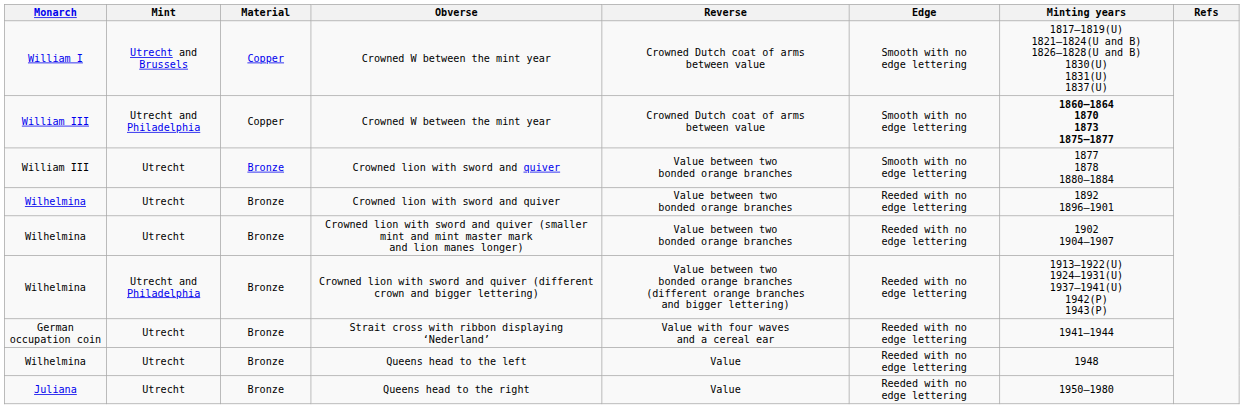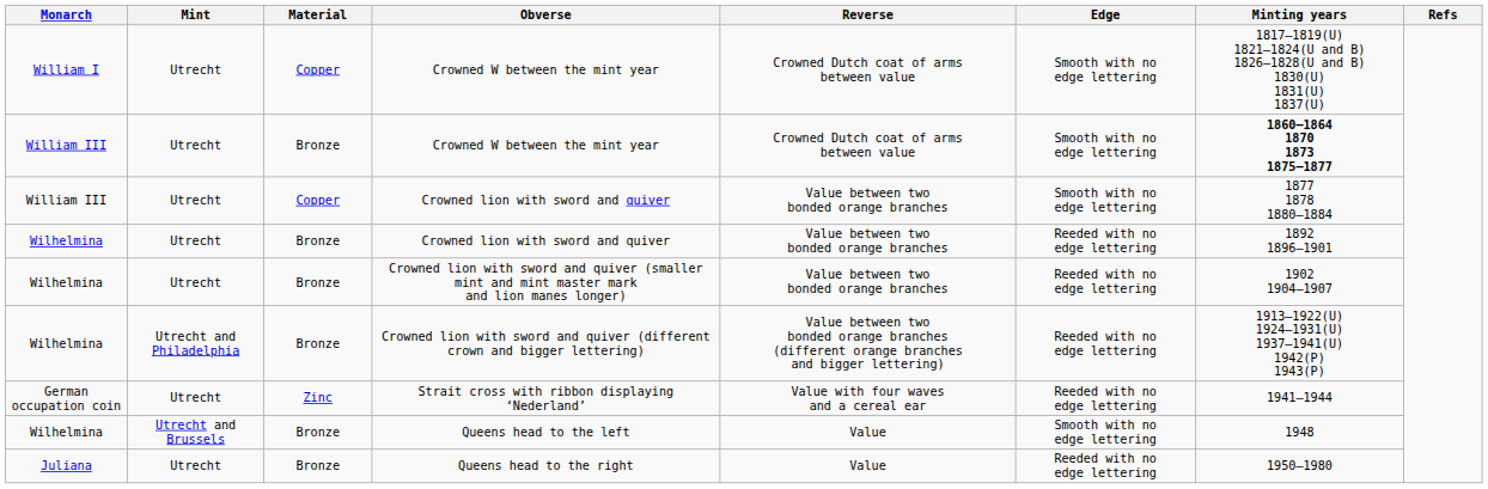 <table class="wikitable" style="width:100%; text-align: center">
 <tr>
 <th width=   1%><a href='#'>Monarch</a></th>
 <th width=   1%>Mint</th>
 <th width=   1%>Material</th>
 <th width=   6%>Obverse</th>
 <th width=   5%>Reverse</th>
 <th width= 2.5%>Edge</th>
 <th width= 3.5%>Minting years</th>
 <th width=   1%>Refs</th>
 </tr>
 <tr>
 <td><a href='#'>William I</a></td>
-<td><a href='#'>Utrecht</a> and <a href='#'>Brussels</a></td>
+<td>Utrecht</td>
 <td><a href='#'>Copper</a></td>
 <td>Crowned W between the mint year</td>
 <td>Crowned Dutch coat of arms<br> between value</td>
 <td>Smooth with no<br> edge lettering</td>
 <td>1817–1819(U)<br>1821–1824(U and B)<br>1826–1828(U and B)<br>1830(U)<br>1831(U)<br>1837(U)</td>
 <td rowspan="9"></td>
 </tr>
 <tr>
 <td><a href='#'>William III</a></td>
-<td>Utrecht and <a href='#'>Philadelphia</a></td>
-<td>Copper</td>
+<td>Utrecht</td>
+<td>Bronze</td>
 <td>Crowned W between the mint year</td>
 <td>Crowned Dutch coat of arms<br> between value</td>
 <td>Smooth with no<br> edge lettering</td>
 <td><strong>1860–1864<br>1870<br>1873<br>1875–1877</strong></td>
 </tr>
 <tr>
 <td>William III</td>
 <td>Utrecht</td>
-<td><a href='#'>Bronze</a></td>
+<td><a href='#'>Copper</a></td>
 <td>Crowned lion with sword and <a href='#'>quiver</a></td>
 <td>Value between two<br> bonded orange branches</td>
 <td>Smooth with no<br> edge lettering</td>
 <td>1877<br>1878<br>1880–1884</td>
 </tr>
 <tr>
 <td><a href='#'>Wilhelmina</a></td>
 <td>Utrecht</td>
 <td>Bronze</td>
 <td>Crowned lion with sword and quiver</td>
 <td>Value between two<br> bonded orange branches</td>
 <td>Reeded with no<br> edge lettering</td>
 <td>1892<br>1896–1901</td>
 </tr>
 <tr>
 <td>Wilhelmina</td>
 <td>Utrecht</td>
 <td>Bronze</td>
 <td>Crowned lion with sword and quiver (smaller mint and mint master mark<br> and lion manes longer)</td>
 <td>Value between two<br> bonded orange branches</td>
 <td>Reeded with no<br> edge lettering</td>
 <td>1902<br>1904–1907</td>
 </tr>
 <tr>
 <td>Wilhelmina</td>
 <td>Utrecht and <a href='#'>Philadelphia</a></td>
 <td>Bronze</td>
 <td>Crowned lion with sword and quiver (different crown and bigger lettering)</td>
 <td>Value between two<br> bonded orange branches<br> (different orange branches<br> and bigger lettering)</td>
 <td>Reeded with no<br> edge lettering</td>
 <td>1913–1922(U)<br>1924–1931(U)<br>1937–1941(U)<br>1942(P)<br>1943(P)</td>
 </tr>
 <tr>
 <td>German occupation coin</td>
 <td>Utrecht</td>
-<td>Bronze</td>
+<td><a href='#'>Zinc</a></td>
 <td>Strait cross with ribbon displaying ‘Nederland’</td>
 <td>Value with four waves<br> and a cereal ear</td>
 <td>Reeded with no<br> edge lettering</td>
 <td>1941–1944</td>
 </tr>
 <tr>
 <td>Wilhelmina</td>
-<td>Utrecht</td>
+<td><a href='#'>Utrecht</a> and <a href='#'>Brussels</a></td>
 <td>Bronze</td>
 <td>Queens head to the left</td>
 <td>Value</td>
-<td>Reeded with no<br> edge lettering</td>
+<td>Smooth with no<br> edge lettering</td>
 <td>1948</td>
 </tr>
 <tr>
 <td><a href='#'>Juliana</a></td>
 <td>Utrecht</td>
 <td>Bronze</td>
 <td>Queens head to the right</td>
 <td>Value</td>
 <td>Reeded with no<br> edge lettering</td>
 <td>1950–1980</td>
 </tr>
 </table>
